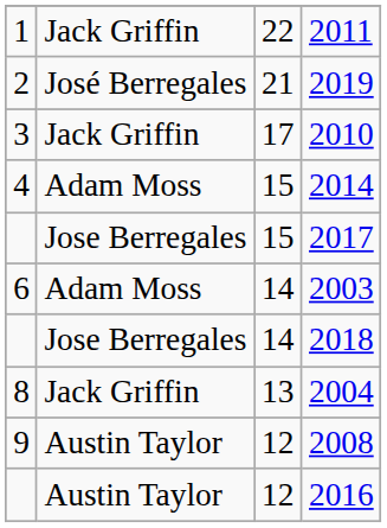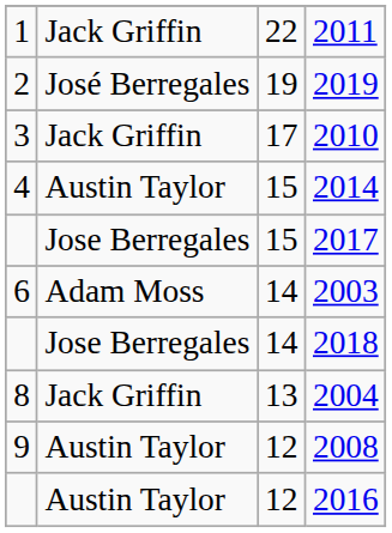 <table class="wikitable">
 <tr>
 </tr>
 <tr>
 <td>1</td>
 <td>Jack Griffin</td>
 <td>22</td>
 <td><a href='#'>2011</a></td>
 </tr>
 <tr>
 <td>2</td>
 <td>José Berregales</td>
-<td>21</td>
+<td>19</td>
 <td><a href='#'>2019</a></td>
 </tr>
 <tr>
 <td>3</td>
 <td>Jack Griffin</td>
 <td>17</td>
 <td><a href='#'>2010</a></td>
 </tr>
 <tr>
 <td>4</td>
-<td>Adam Moss</td>
+<td>Austin Taylor</td>
 <td>15</td>
 <td><a href='#'>2014</a></td>
 </tr>
 <tr>
 <td></td>
 <td>Jose Berregales</td>
 <td>15</td>
 <td><a href='#'>2017</a></td>
 </tr>
 <tr>
 <td>6</td>
 <td>Adam Moss</td>
 <td>14</td>
 <td><a href='#'>2003</a></td>
 </tr>
 <tr>
 <td></td>
 <td>Jose Berregales</td>
 <td>14</td>
 <td><a href='#'>2018</a></td>
 </tr>
 <tr>
 <td>8</td>
 <td>Jack Griffin</td>
 <td>13</td>
 <td><a href='#'>2004</a></td>
 </tr>
 <tr>
 <td>9</td>
 <td>Austin Taylor</td>
 <td>12</td>
 <td><a href='#'>2008</a></td>
 </tr>
 <tr>
 <td></td>
 <td>Austin Taylor</td>
 <td>12</td>
 <td><a href='#'>2016</a></td>
 </tr>
 </table>
